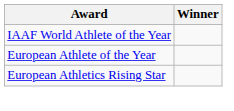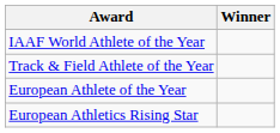 <table class="wikitable sortable" style="text-align: left;">
 <tr>
 <th>Award</th>
 <th>Winner</th>
 </tr>
 <tr>
 <td><a href='#'>IAAF World Athlete of the Year</a></td>
+<td></td>
+</tr>
+<tr>
+<td><a href='#'>Track & Field Athlete of the Year</a></td>
 <td></td>
 </tr>
 <tr>
 <td><a href='#'>European Athlete of the Year</a></td>
 <td></td>
 </tr>
 <tr>
 <td><a href='#'>European Athletics Rising Star</a></td>
 <td></td>
 </tr>
 </table>
